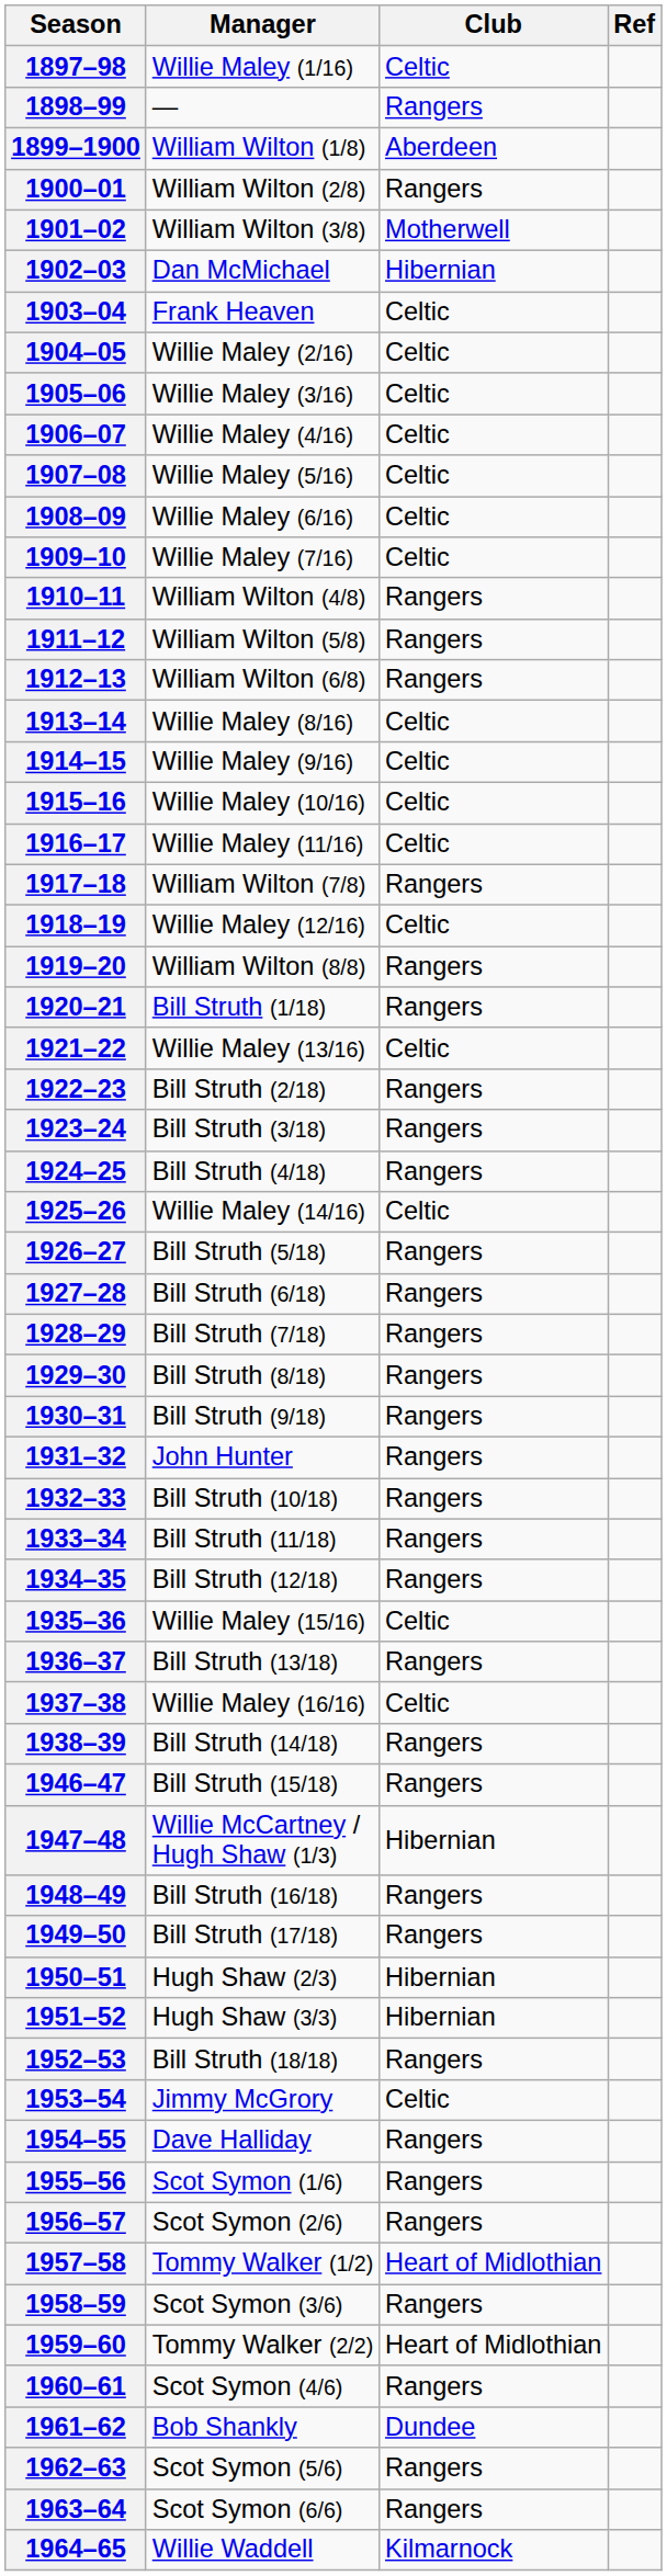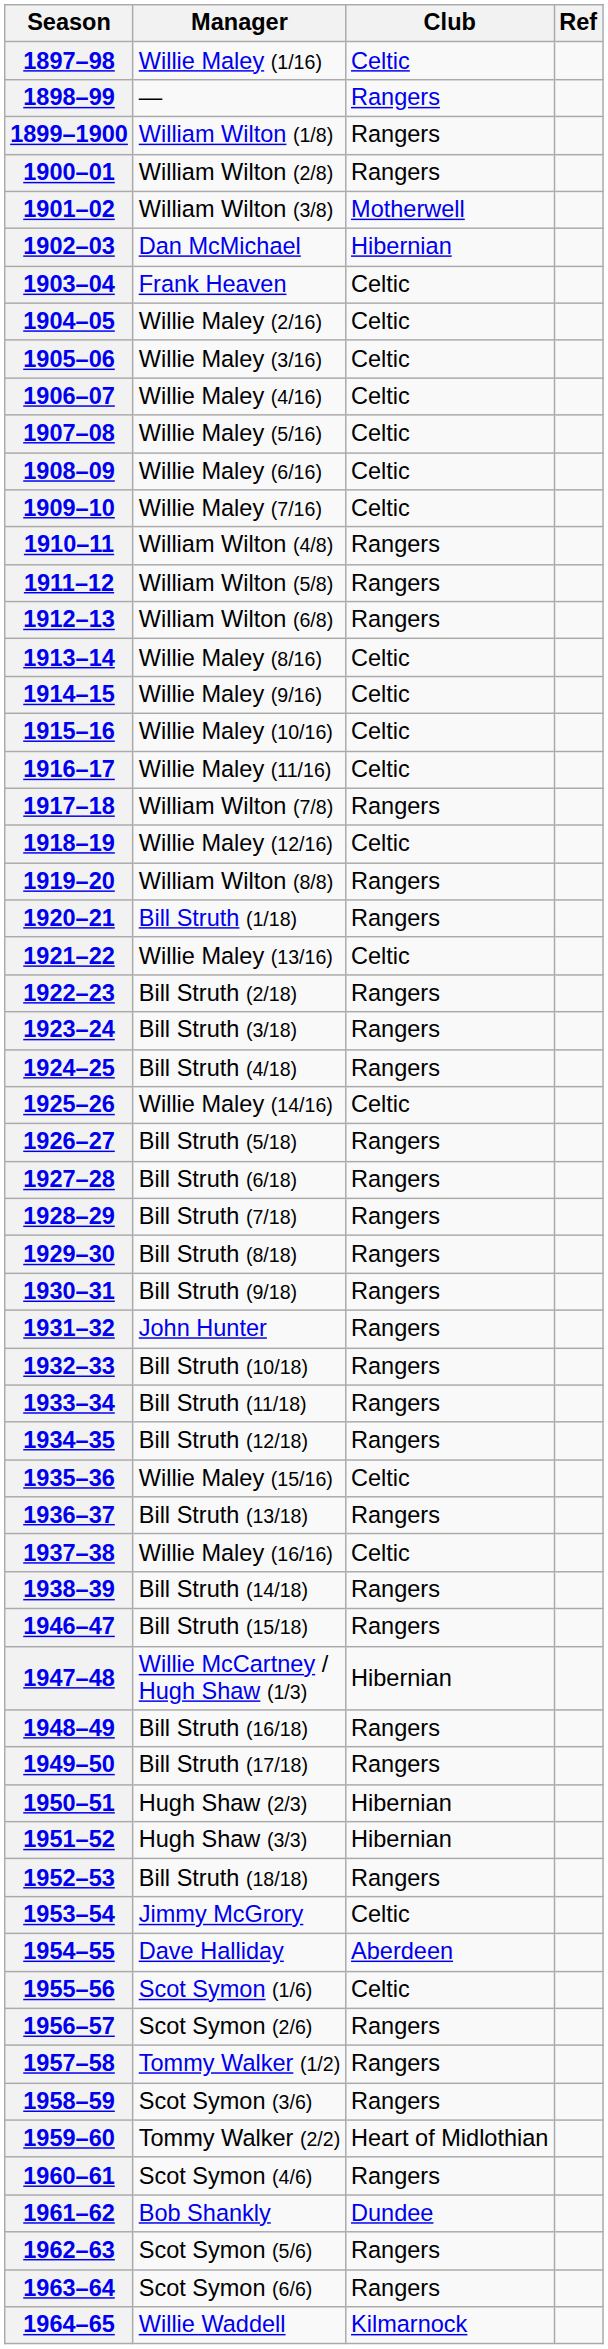 <table class="sortable wikitable plainrowheaders">
 <tr>
 <th scope="col" class="unsortable">Season</th>
 <th scope="col">Manager</th>
 <th scope="col">Club</th>
 <th scope="col" class="unsortable">Ref</th>
 </tr>
 <tr>
 <th scope=row style=text-align:center><a href='#'>1897–98</a></th>
 <td> <a href='#'>Willie Maley</a> <small>(1/16)</small></td>
 <td><a href='#'>Celtic</a></td>
 <td></td>
 </tr>
 <tr>
 <th scope=row style=text-align:center><a href='#'>1898–99</a></th>
 <td>—</td>
 <td><a href='#'>Rangers</a></td>
 <td></td>
 </tr>
 <tr>
 <th scope=row style=text-align:center><a href='#'>1899–1900</a></th>
 <td> <a href='#'>William Wilton</a> <small>(1/8)</small></td>
-<td><a href='#'>Aberdeen</a></td>
+<td>Rangers</td>
 <td></td>
 </tr>
 <tr>
 <th scope=row style=text-align:center><a href='#'>1900–01</a></th>
 <td> William Wilton <small>(2/8)</small></td>
 <td>Rangers</td>
 <td></td>
 </tr>
 <tr>
 <th scope=row style=text-align:center><a href='#'>1901–02</a></th>
 <td> William Wilton <small>(3/8)</small></td>
 <td><a href='#'>Motherwell</a></td>
 <td></td>
 </tr>
 <tr>
 <th scope=row style=text-align:center><a href='#'>1902–03</a></th>
 <td> <a href='#'>Dan McMichael</a></td>
 <td><a href='#'>Hibernian</a></td>
 <td></td>
 </tr>
 <tr>
 <th scope=row style=text-align:center><a href='#'>1903–04</a></th>
 <td> <a href='#'>Frank Heaven</a></td>
 <td>Celtic</td>
 <td></td>
 </tr>
 <tr>
 <th scope=row style=text-align:center><a href='#'>1904–05</a></th>
 <td> Willie Maley <small>(2/16)</small></td>
 <td>Celtic</td>
 <td></td>
 </tr>
 <tr>
 <th scope=row style=text-align:center><a href='#'>1905–06</a></th>
 <td> Willie Maley <small>(3/16)</small></td>
 <td>Celtic</td>
 <td></td>
 </tr>
 <tr>
 <th scope=row style=text-align:center><a href='#'>1906–07</a></th>
 <td> Willie Maley <small>(4/16)</small></td>
 <td>Celtic</td>
 <td></td>
 </tr>
 <tr>
 <th scope=row style=text-align:center><a href='#'>1907–08</a></th>
 <td> Willie Maley <small>(5/16)</small></td>
 <td>Celtic</td>
 <td></td>
 </tr>
 <tr>
 <th scope=row style=text-align:center><a href='#'>1908–09</a></th>
 <td> Willie Maley <small>(6/16)</small></td>
 <td>Celtic</td>
 <td></td>
 </tr>
 <tr>
 <th scope=row style=text-align:center><a href='#'>1909–10</a></th>
 <td> Willie Maley <small>(7/16)</small></td>
 <td>Celtic</td>
 <td></td>
 </tr>
 <tr>
 <th scope=row style=text-align:center><a href='#'>1910–11</a></th>
 <td> William Wilton <small>(4/8)</small></td>
 <td>Rangers</td>
 <td></td>
 </tr>
 <tr>
 <th scope=row style=text-align:center><a href='#'>1911–12</a></th>
 <td> William Wilton <small>(5/8)</small></td>
 <td>Rangers</td>
 <td></td>
 </tr>
 <tr>
 <th scope=row style=text-align:center><a href='#'>1912–13</a></th>
 <td> William Wilton <small>(6/8)</small></td>
 <td>Rangers</td>
 <td></td>
 </tr>
 <tr>
 <th scope=row style=text-align:center><a href='#'>1913–14</a></th>
 <td> Willie Maley <small>(8/16)</small></td>
 <td>Celtic</td>
 <td></td>
 </tr>
 <tr>
 <th scope=row style=text-align:center><a href='#'>1914–15</a></th>
 <td> Willie Maley <small>(9/16)</small></td>
 <td>Celtic</td>
 <td></td>
 </tr>
 <tr>
 <th scope=row style=text-align:center><a href='#'>1915–16</a></th>
 <td> Willie Maley <small>(10/16)</small></td>
 <td>Celtic</td>
 <td></td>
 </tr>
 <tr>
 <th scope=row style=text-align:center><a href='#'>1916–17</a></th>
 <td> Willie Maley <small>(11/16)</small></td>
 <td>Celtic</td>
 <td></td>
 </tr>
 <tr>
 <th scope=row style=text-align:center><a href='#'>1917–18</a></th>
 <td> William Wilton <small>(7/8)</small></td>
 <td>Rangers</td>
 <td></td>
 </tr>
 <tr>
 <th scope=row style=text-align:center><a href='#'>1918–19</a></th>
 <td> Willie Maley <small>(12/16)</small></td>
 <td>Celtic</td>
 <td></td>
 </tr>
 <tr>
 <th scope=row style=text-align:center><a href='#'>1919–20</a></th>
 <td> William Wilton <small>(8/8)</small></td>
 <td>Rangers</td>
 <td></td>
 </tr>
 <tr>
 <th scope=row style=text-align:center><a href='#'>1920–21</a></th>
 <td> <a href='#'>Bill Struth</a> <small>(1/18)</small></td>
 <td>Rangers</td>
 <td></td>
 </tr>
 <tr>
 <th scope=row style=text-align:center><a href='#'>1921–22</a></th>
 <td> Willie Maley <small>(13/16)</small></td>
 <td>Celtic</td>
 <td></td>
 </tr>
 <tr>
 <th scope=row style=text-align:center><a href='#'>1922–23</a></th>
 <td> Bill Struth <small>(2/18)</small></td>
 <td>Rangers</td>
 <td></td>
 </tr>
 <tr>
 <th scope=row style=text-align:center><a href='#'>1923–24</a></th>
 <td> Bill Struth <small>(3/18)</small></td>
 <td>Rangers</td>
 <td></td>
 </tr>
 <tr>
 <th scope=row style=text-align:center><a href='#'>1924–25</a></th>
 <td> Bill Struth <small>(4/18)</small></td>
 <td>Rangers</td>
 <td></td>
 </tr>
 <tr>
 <th scope=row style=text-align:center><a href='#'>1925–26</a></th>
 <td> Willie Maley <small>(14/16)</small></td>
 <td>Celtic</td>
 <td></td>
 </tr>
 <tr>
 <th scope=row style=text-align:center><a href='#'>1926–27</a></th>
 <td> Bill Struth <small>(5/18)</small></td>
 <td>Rangers</td>
 <td></td>
 </tr>
 <tr>
 <th scope=row style=text-align:center><a href='#'>1927–28</a></th>
 <td> Bill Struth <small>(6/18)</small></td>
 <td>Rangers</td>
 <td></td>
 </tr>
 <tr>
 <th scope=row style=text-align:center><a href='#'>1928–29</a></th>
 <td> Bill Struth <small>(7/18)</small></td>
 <td>Rangers</td>
 <td></td>
 </tr>
 <tr>
 <th scope=row style=text-align:center><a href='#'>1929–30</a></th>
 <td> Bill Struth <small>(8/18)</small></td>
 <td>Rangers</td>
 <td></td>
 </tr>
 <tr>
 <th scope=row style=text-align:center><a href='#'>1930–31</a></th>
 <td> Bill Struth <small>(9/18)</small></td>
 <td>Rangers</td>
 <td></td>
 </tr>
 <tr>
 <th scope=row style=text-align:center><a href='#'>1931–32</a></th>
 <td> <a href='#'>John Hunter</a></td>
 <td>Rangers</td>
 <td></td>
 </tr>
 <tr>
 <th scope=row style=text-align:center><a href='#'>1932–33</a></th>
 <td> Bill Struth <small>(10/18)</small></td>
 <td>Rangers</td>
 <td></td>
 </tr>
 <tr>
 <th scope=row style=text-align:center><a href='#'>1933–34</a></th>
 <td> Bill Struth <small>(11/18)</small></td>
 <td>Rangers</td>
 <td></td>
 </tr>
 <tr>
 <th scope=row style=text-align:center><a href='#'>1934–35</a></th>
 <td> Bill Struth <small>(12/18)</small></td>
 <td>Rangers</td>
 <td></td>
 </tr>
 <tr>
 <th scope=row style=text-align:center><a href='#'>1935–36</a></th>
 <td> Willie Maley <small>(15/16)</small></td>
 <td>Celtic</td>
 <td></td>
 </tr>
 <tr>
 <th scope=row style=text-align:center><a href='#'>1936–37</a></th>
 <td> Bill Struth <small>(13/18)</small></td>
 <td>Rangers</td>
 <td></td>
 </tr>
 <tr>
 <th scope=row style=text-align:center><a href='#'>1937–38</a></th>
 <td> Willie Maley <small>(16/16)</small></td>
 <td>Celtic</td>
 <td></td>
 </tr>
 <tr>
 <th scope=row style=text-align:center><a href='#'>1938–39</a></th>
 <td> Bill Struth <small>(14/18)</small></td>
 <td>Rangers</td>
 <td></td>
 </tr>
 <tr>
 <th scope=row style=text-align:center><a href='#'>1946–47</a></th>
 <td> Bill Struth <small>(15/18)</small></td>
 <td>Rangers</td>
 <td></td>
 </tr>
 <tr>
 <th scope=row style=text-align:center><a href='#'>1947–48</a></th>
 <td> <a href='#'>Willie McCartney</a> /<br> <a href='#'>Hugh Shaw</a> <small>(1/3)</small></td>
 <td>Hibernian</td>
 <td></td>
 </tr>
 <tr>
 <th scope=row style=text-align:center><a href='#'>1948–49</a></th>
 <td> Bill Struth <small>(16/18)</small></td>
 <td>Rangers</td>
 <td></td>
 </tr>
 <tr>
 <th scope=row style=text-align:center><a href='#'>1949–50</a></th>
 <td> Bill Struth <small>(17/18)</small></td>
 <td>Rangers</td>
 <td></td>
 </tr>
 <tr>
 <th scope=row style=text-align:center><a href='#'>1950–51</a></th>
 <td> Hugh Shaw <small>(2/3)</small></td>
 <td>Hibernian</td>
 <td></td>
 </tr>
 <tr>
 <th scope=row style=text-align:center><a href='#'>1951–52</a></th>
 <td> Hugh Shaw <small>(3/3)</small></td>
 <td>Hibernian</td>
 <td></td>
 </tr>
 <tr>
 <th scope=row style=text-align:center><a href='#'>1952–53</a></th>
 <td> Bill Struth <small>(18/18)</small></td>
 <td>Rangers</td>
 <td></td>
 </tr>
 <tr>
 <th scope=row style=text-align:center><a href='#'>1953–54</a></th>
 <td> <a href='#'>Jimmy McGrory</a></td>
 <td>Celtic</td>
 <td></td>
 </tr>
 <tr>
 <th scope=row style=text-align:center><a href='#'>1954–55</a></th>
 <td> <a href='#'>Dave Halliday</a></td>
-<td>Rangers</td>
+<td><a href='#'>Aberdeen</a></td>
 <td></td>
 </tr>
 <tr>
 <th scope=row style=text-align:center><a href='#'>1955–56</a></th>
 <td> <a href='#'>Scot Symon</a> <small>(1/6)</small></td>
-<td>Rangers</td>
+<td>Celtic</td>
 <td></td>
 </tr>
 <tr>
 <th scope=row style=text-align:center><a href='#'>1956–57</a></th>
 <td> Scot Symon <small>(2/6)</small></td>
 <td>Rangers</td>
 <td></td>
 </tr>
 <tr>
 <th scope=row style=text-align:center><a href='#'>1957–58</a></th>
 <td> <a href='#'>Tommy Walker</a> <small>(1/2)</small></td>
-<td><a href='#'>Heart of Midlothian</a></td>
+<td>Rangers</td>
 <td></td>
 </tr>
 <tr>
 <th scope=row style=text-align:center><a href='#'>1958–59</a></th>
 <td> Scot Symon <small>(3/6)</small></td>
 <td>Rangers</td>
 <td></td>
 </tr>
 <tr>
 <th scope=row style=text-align:center><a href='#'>1959–60</a></th>
 <td> Tommy Walker <small>(2/2)</small></td>
 <td>Heart of Midlothian</td>
 <td></td>
 </tr>
 <tr>
 <th scope=row style=text-align:center><a href='#'>1960–61</a></th>
 <td> Scot Symon <small>(4/6)</small></td>
 <td>Rangers</td>
 <td></td>
 </tr>
 <tr>
 <th scope=row style=text-align:center><a href='#'>1961–62</a></th>
 <td> <a href='#'>Bob Shankly</a></td>
 <td><a href='#'>Dundee</a></td>
 <td></td>
 </tr>
 <tr>
 <th scope=row style=text-align:center><a href='#'>1962–63</a></th>
 <td> Scot Symon <small>(5/6)</small></td>
 <td>Rangers</td>
 <td></td>
 </tr>
 <tr>
 <th scope=row style=text-align:center><a href='#'>1963–64</a></th>
 <td> Scot Symon <small>(6/6)</small></td>
 <td>Rangers</td>
 <td></td>
 </tr>
 <tr>
 <th scope=row style=text-align:center><a href='#'>1964–65</a></th>
 <td> <a href='#'>Willie Waddell</a></td>
 <td><a href='#'>Kilmarnock</a></td>
 <td></td>
 </tr>
 </table>
